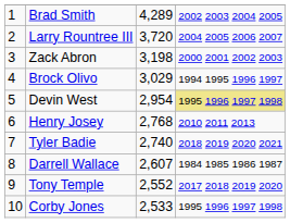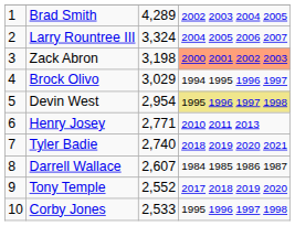 <table class="wikitable">
 <tr>
 </tr>
 <tr>
 <td>1</td>
 <td><a href='#'>Brad Smith</a></td>
 <td>4,289</td>
 <td style="font-size:80%;"><a href='#'>2002</a> <a href='#'>2003</a> <a href='#'>2004</a> <a href='#'>2005</a></td>
 </tr>
 <tr>
 <td>2</td>
 <td><a href='#'>Larry Rountree III</a></td>
-<td>3,720</td>
+<td>3,324</td>
 <td style="font-size:80%;"><a href='#'>2004</a> <a href='#'>2005</a> <a href='#'>2006</a> <a href='#'>2007</a></td>
 </tr>
 <tr>
 <td>3</td>
 <td>Zack Abron</td>
 <td>3,198</td>
-<td style="font-size:80%;"><a href='#'>2000</a> <a href='#'>2001</a> <a href='#'>2002</a> <a href='#'>2003</a></td>
+<td style="background: lightsalmon; font-size:80%;"><a href='#'>2000</a> <a href='#'>2001</a> <a href='#'>2002</a> <a href='#'>2003</a></td>
 </tr>
 <tr>
 <td>4</td>
 <td><a href='#'>Brock Olivo</a></td>
 <td>3,029</td>
 <td style="font-size:80%;">1994 1995 <a href='#'>1996</a> <a href='#'>1997</a></td>
 </tr>
 <tr>
 <td>5</td>
 <td>Devin West</td>
 <td>2,954</td>
 <td style="background: khaki; font-size:80%;">1995 <a href='#'>1996</a> <a href='#'>1997</a> <a href='#'>1998</a></td>
 </tr>
 <tr>
 <td>6</td>
 <td><a href='#'>Henry Josey</a></td>
-<td>2,768</td>
+<td>2,771</td>
 <td style="font-size:80%;"><a href='#'>2010</a> <a href='#'>2011</a> <a href='#'>2013</a></td>
 </tr>
 <tr>
 <td>7</td>
 <td><a href='#'>Tyler Badie</a></td>
 <td>2,740</td>
 <td style="font-size:80%;"><a href='#'>2018</a> <a href='#'>2019</a> <a href='#'>2020</a> <a href='#'>2021</a></td>
 </tr>
 <tr>
 <td>8</td>
 <td><a href='#'>Darrell Wallace</a></td>
 <td>2,607</td>
 <td style="font-size:80%;">1984 1985 1986 1987</td>
 </tr>
 <tr>
 <td>9</td>
 <td><a href='#'>Tony Temple</a></td>
 <td>2,552</td>
 <td style="font-size:80%;"><a href='#'>2017</a> <a href='#'>2018</a> <a href='#'>2019</a> <a href='#'>2020</a></td>
 </tr>
 <tr>
 <td>10</td>
 <td><a href='#'>Corby Jones</a></td>
 <td>2,533</td>
 <td style="font-size:80%;">1995 <a href='#'>1996</a> <a href='#'>1997</a> <a href='#'>1998</a></td>
 </tr>
 </table>
